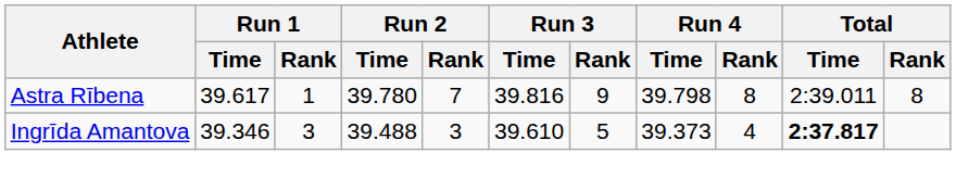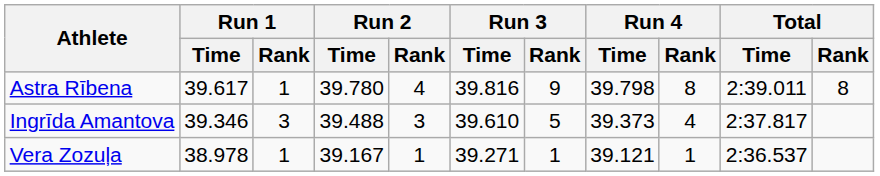 <table class="wikitable" border="1" style="font-size:90%">
 <tr>
 <th rowspan="2">Athlete</th>
 <th colspan="2">Run 1</th>
 <th colspan="2">Run 2</th>
 <th colspan="2">Run 3</th>
 <th colspan="2">Run 4</th>
 <th colspan="2">Total</th>
 </tr>
 <tr>
 <th>Time</th>
 <th>Rank</th>
 <th>Time</th>
 <th>Rank</th>
 <th>Time</th>
 <th>Rank</th>
 <th>Time</th>
 <th>Rank</th>
 <th>Time</th>
 <th>Rank</th>
 </tr>
 <tr>
 <td><a href='#'>Astra Rībena</a></td>
 <td align="center">39.617</td>
 <td align="center">1</td>
 <td align="center">39.780</td>
-<td align="center">7</td>
+<td align="center">4</td>
 <td align="center">39.816</td>
 <td align="center">9</td>
 <td align="center">39.798</td>
 <td align="center">8</td>
 <td align="center">2:39.011</td>
 <td align="center">8</td>
 </tr>
 <tr>
 <td><a href='#'>Ingrīda Amantova</a></td>
 <td align="center">39.346</td>
 <td align="center">3</td>
 <td align="center">39.488</td>
 <td align="center">3</td>
 <td align="center">39.610</td>
 <td align="center">5</td>
 <td align="center">39.373</td>
 <td align="center">4</td>
-<td align="center"><strong>2:37.817</strong></td>
+<td align="center">2:37.817</td>
+<td align="center"></td>
+</tr>
+<tr>
+<td><a href='#'>Vera Zozuļa</a></td>
+<td align="center">38.978</td>
+<td align="center">1</td>
+<td align="center">39.167</td>
+<td align="center">1</td>
+<td align="center">39.271</td>
+<td align="center">1</td>
+<td align="center">39.121</td>
+<td align="center">1</td>
+<td align="center">2:36.537</td>
 <td align="center"></td>
 </tr>
 </table>
